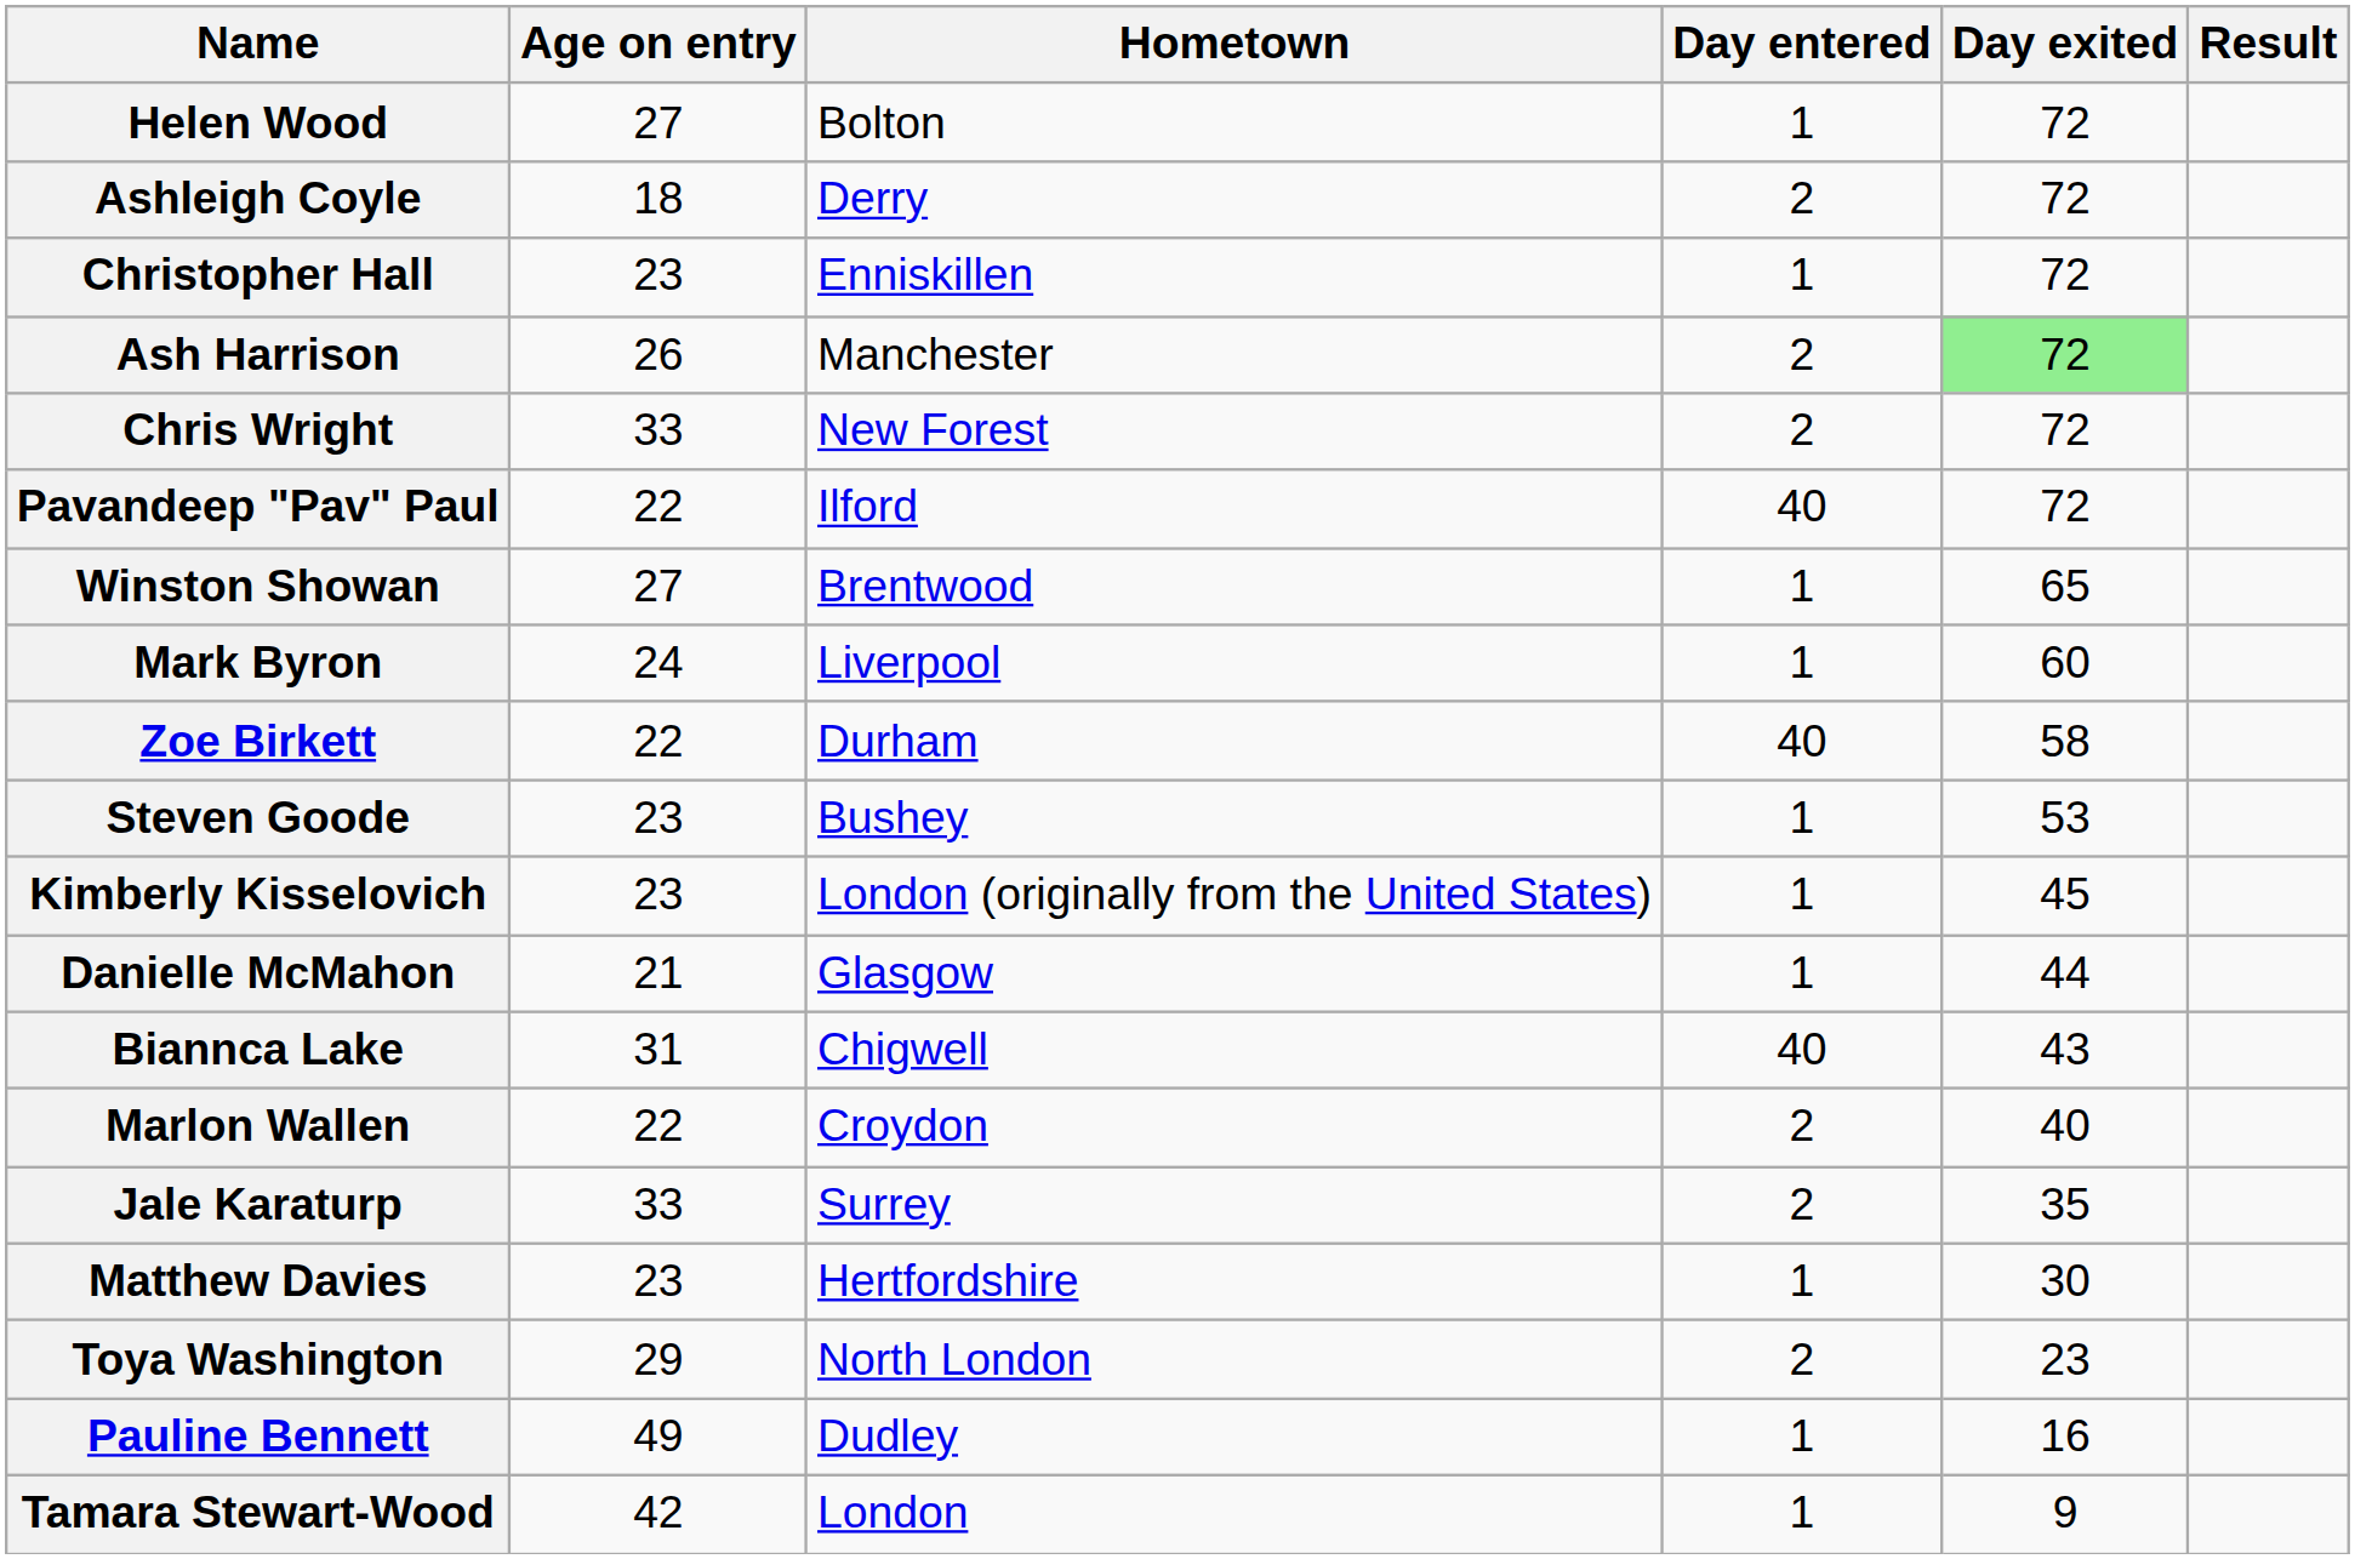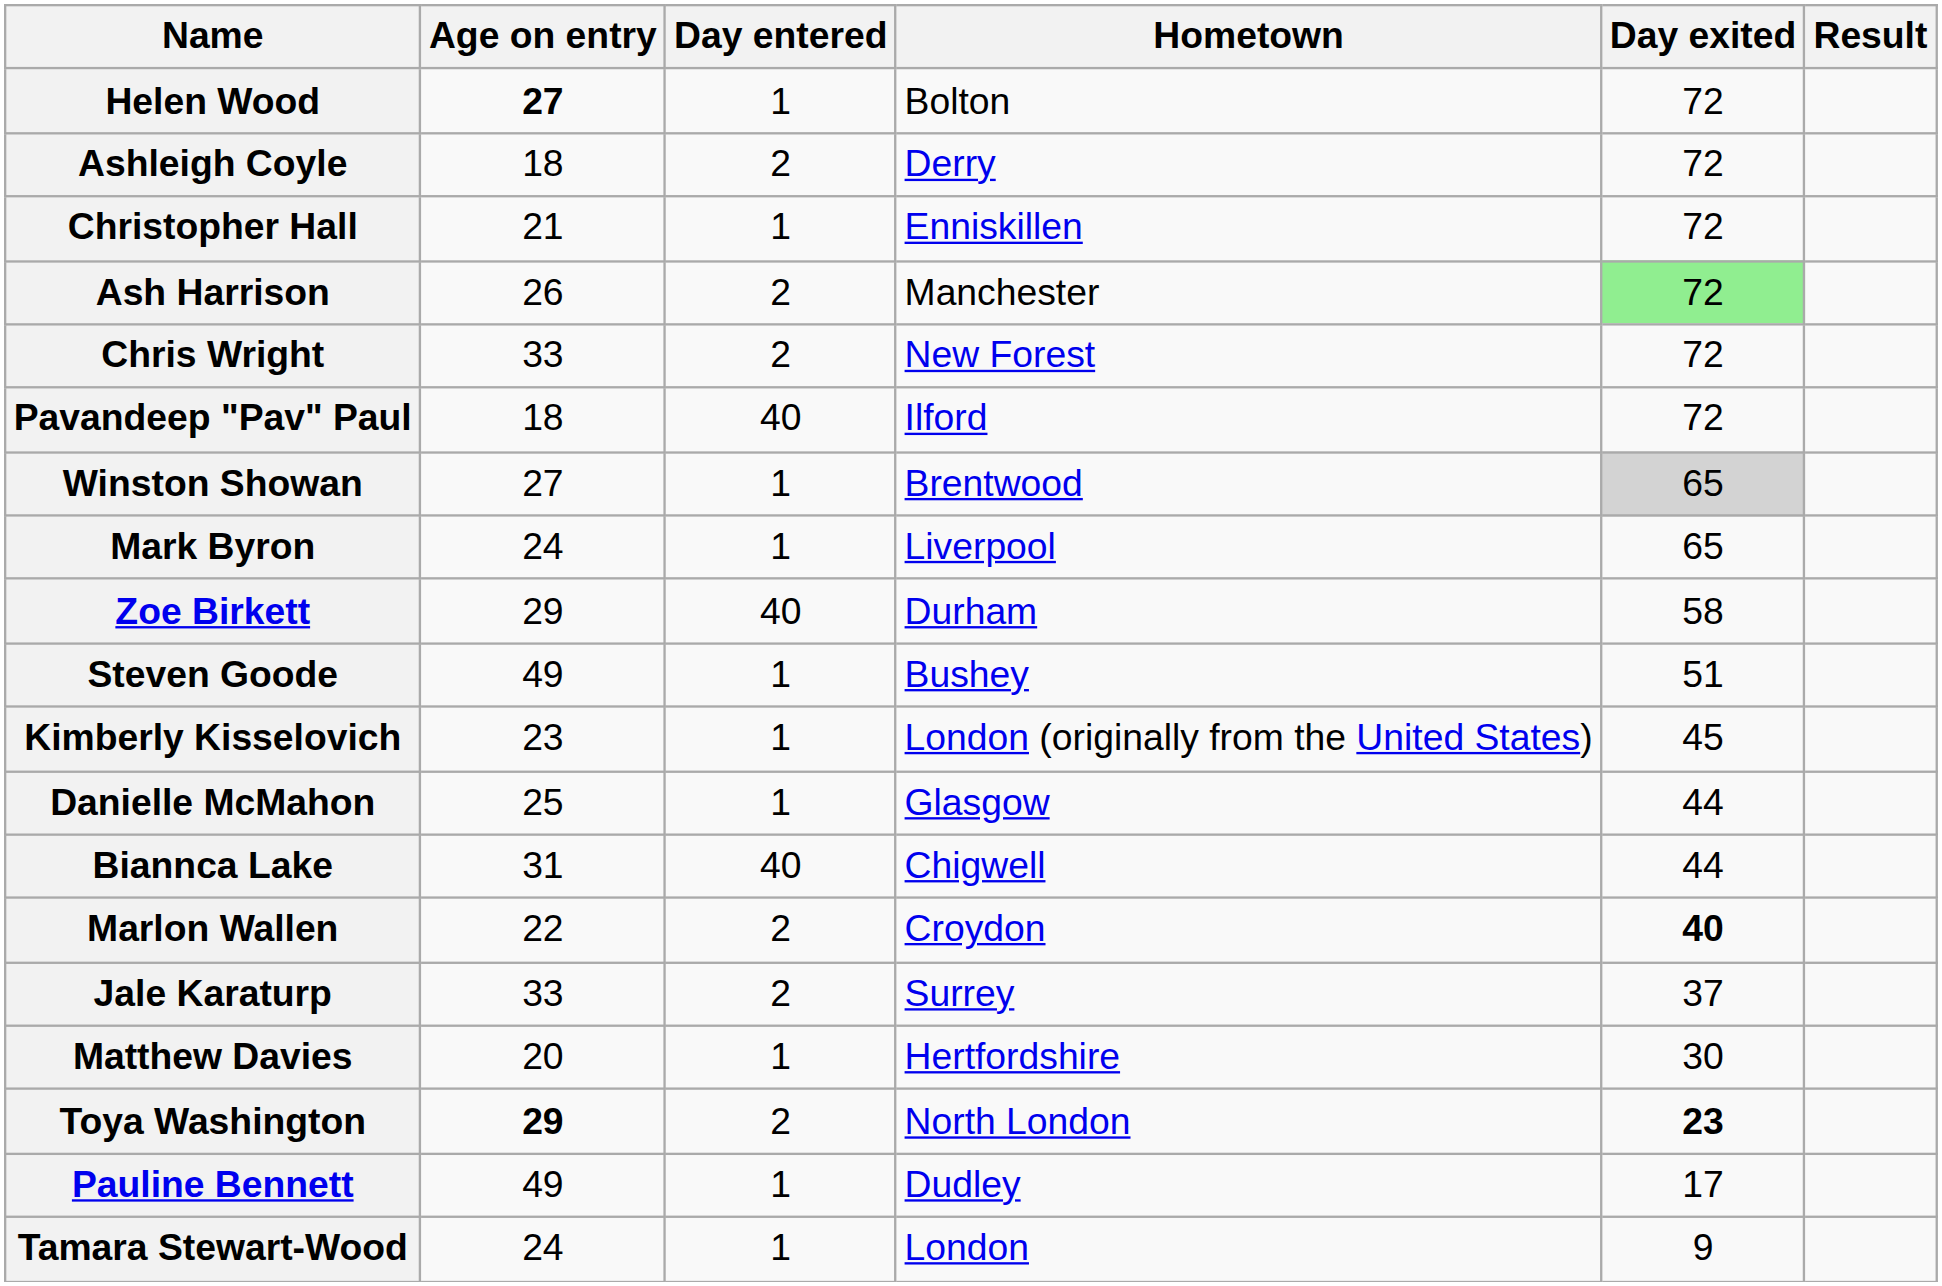 <table class="wikitable sortable" style="text-align:left; line-height:20px; width:auto;">
 <tr>
 <th scope="col">Name</th>
 <th scope="col">Age on entry</th>
+<th scope="col">Day entered</th>
 <th scope="col">Hometown</th>
-<th scope="col">Day entered</th>
 <th scope="col">Day exited</th>
 <th scope="col">Result</th>
 </tr>
 <tr>
 <th scope="row">Helen Wood</th>
-<td align="center">27</td>
+<td align="center"><strong>27</strong></td>
+<td align="center">1</td>
 <td>Bolton</td>
-<td align="center">1</td>
 <td align="center">72</td>
 <td></td>
 </tr>
 <tr>
 <th scope="row">Ashleigh Coyle</th>
 <td align="center">18</td>
+<td align="center">2</td>
 <td><a href='#'>Derry</a></td>
-<td align="center">2</td>
 <td align="center">72</td>
 <td></td>
 </tr>
 <tr>
 <th scope="row">Christopher Hall</th>
-<td align="center">23</td>
+<td align="center">21</td>
+<td align="center">1</td>
 <td><a href='#'>Enniskillen</a></td>
-<td align="center">1</td>
 <td align="center">72</td>
 <td></td>
 </tr>
 <tr>
 <th scope="row">Ash Harrison</th>
 <td align="center">26</td>
+<td align="center">2</td>
 <td>Manchester</td>
-<td align="center">2</td>
 <td align="center" style="background: lightgreen;">72</td>
 <td></td>
 </tr>
 <tr>
 <th scope="row">Chris Wright</th>
 <td align="center">33</td>
+<td align="center">2</td>
 <td><a href='#'>New Forest</a></td>
-<td align="center">2</td>
 <td align="center">72</td>
 <td></td>
 </tr>
 <tr>
 <th scope="row">Pavandeep "Pav" Paul</th>
-<td align="center">22</td>
+<td align="center">18</td>
+<td align="center">40</td>
 <td><a href='#'>Ilford</a></td>
-<td align="center">40</td>
 <td align="center">72</td>
 <td></td>
 </tr>
 <tr>
 <th scope="row">Winston Showan</th>
 <td align="center">27</td>
+<td align="center">1</td>
 <td><a href='#'>Brentwood</a></td>
-<td align="center">1</td>
-<td align="center">65</td>
+<td align="center" style="background: lightgrey;">65</td>
 <td></td>
 </tr>
 <tr>
 <th scope="row">Mark Byron</th>
 <td align="center">24</td>
+<td align="center">1</td>
 <td><a href='#'>Liverpool</a></td>
-<td align="center">1</td>
-<td align="center">60</td>
+<td align="center">65</td>
 <td></td>
 </tr>
 <tr>
 <th scope="row"><a href='#'>Zoe Birkett</a></th>
-<td align="center">22</td>
+<td align="center">29</td>
+<td align="center">40</td>
 <td><a href='#'>Durham</a></td>
-<td align="center">40</td>
 <td align="center">58</td>
 <td></td>
 </tr>
 <tr>
 <th scope="row">Steven Goode</th>
-<td align="center">23</td>
+<td align="center">49</td>
+<td align="center">1</td>
 <td><a href='#'>Bushey</a></td>
-<td align="center">1</td>
-<td align="center">53</td>
+<td align="center">51</td>
 <td></td>
 </tr>
 <tr>
 <th scope="row">Kimberly Kisselovich</th>
 <td align="center">23</td>
+<td align="center">1</td>
 <td><a href='#'>London</a> (originally from the <a href='#'>United States</a>)</td>
-<td align="center">1</td>
 <td align="center">45</td>
 <td></td>
 </tr>
 <tr>
 <th scope="row">Danielle McMahon</th>
-<td align="center">21</td>
+<td align="center">25</td>
+<td align="center">1</td>
 <td><a href='#'>Glasgow</a></td>
-<td align="center">1</td>
 <td align="center">44</td>
 <td></td>
 </tr>
 <tr>
 <th scope="row">Biannca Lake</th>
 <td align="center">31</td>
+<td align="center">40</td>
 <td><a href='#'>Chigwell</a></td>
-<td align="center">40</td>
-<td align="center">43</td>
+<td align="center">44</td>
 <td></td>
 </tr>
 <tr>
 <th scope="row">Marlon Wallen</th>
 <td align="center">22</td>
+<td align="center">2</td>
 <td><a href='#'>Croydon</a></td>
-<td align="center">2</td>
-<td align="center">40</td>
+<td align="center"><strong>40</strong></td>
 <td></td>
 </tr>
 <tr>
 <th scope="row">Jale Karaturp</th>
 <td align="center">33</td>
+<td align="center">2</td>
 <td><a href='#'>Surrey</a></td>
-<td align="center">2</td>
-<td align="center">35</td>
+<td align="center">37</td>
 <td></td>
 </tr>
 <tr>
 <th scope="row">Matthew Davies</th>
-<td align="center">23</td>
+<td align="center">20</td>
+<td align="center">1</td>
 <td><a href='#'>Hertfordshire</a></td>
-<td align="center">1</td>
 <td align="center">30</td>
 <td></td>
 </tr>
 <tr>
 <th scope="row">Toya Washington</th>
-<td align="center">29</td>
+<td align="center"><strong>29</strong></td>
+<td align="center">2</td>
 <td><a href='#'>North London</a></td>
-<td align="center">2</td>
-<td align="center">23</td>
+<td align="center"><strong>23</strong></td>
 <td></td>
 </tr>
 <tr>
 <th scope="row"><a href='#'>Pauline Bennett</a></th>
 <td align="center">49</td>
+<td align="center">1</td>
 <td><a href='#'>Dudley</a></td>
-<td align="center">1</td>
-<td align="center">16</td>
+<td align="center">17</td>
 <td></td>
 </tr>
 <tr>
 <th scope="row">Tamara Stewart-Wood</th>
-<td align="center">42</td>
+<td align="center">24</td>
+<td align="center">1</td>
 <td><a href='#'>London</a></td>
-<td align="center">1</td>
 <td align="center">9</td>
 <td></td>
 </tr>
 </table>
